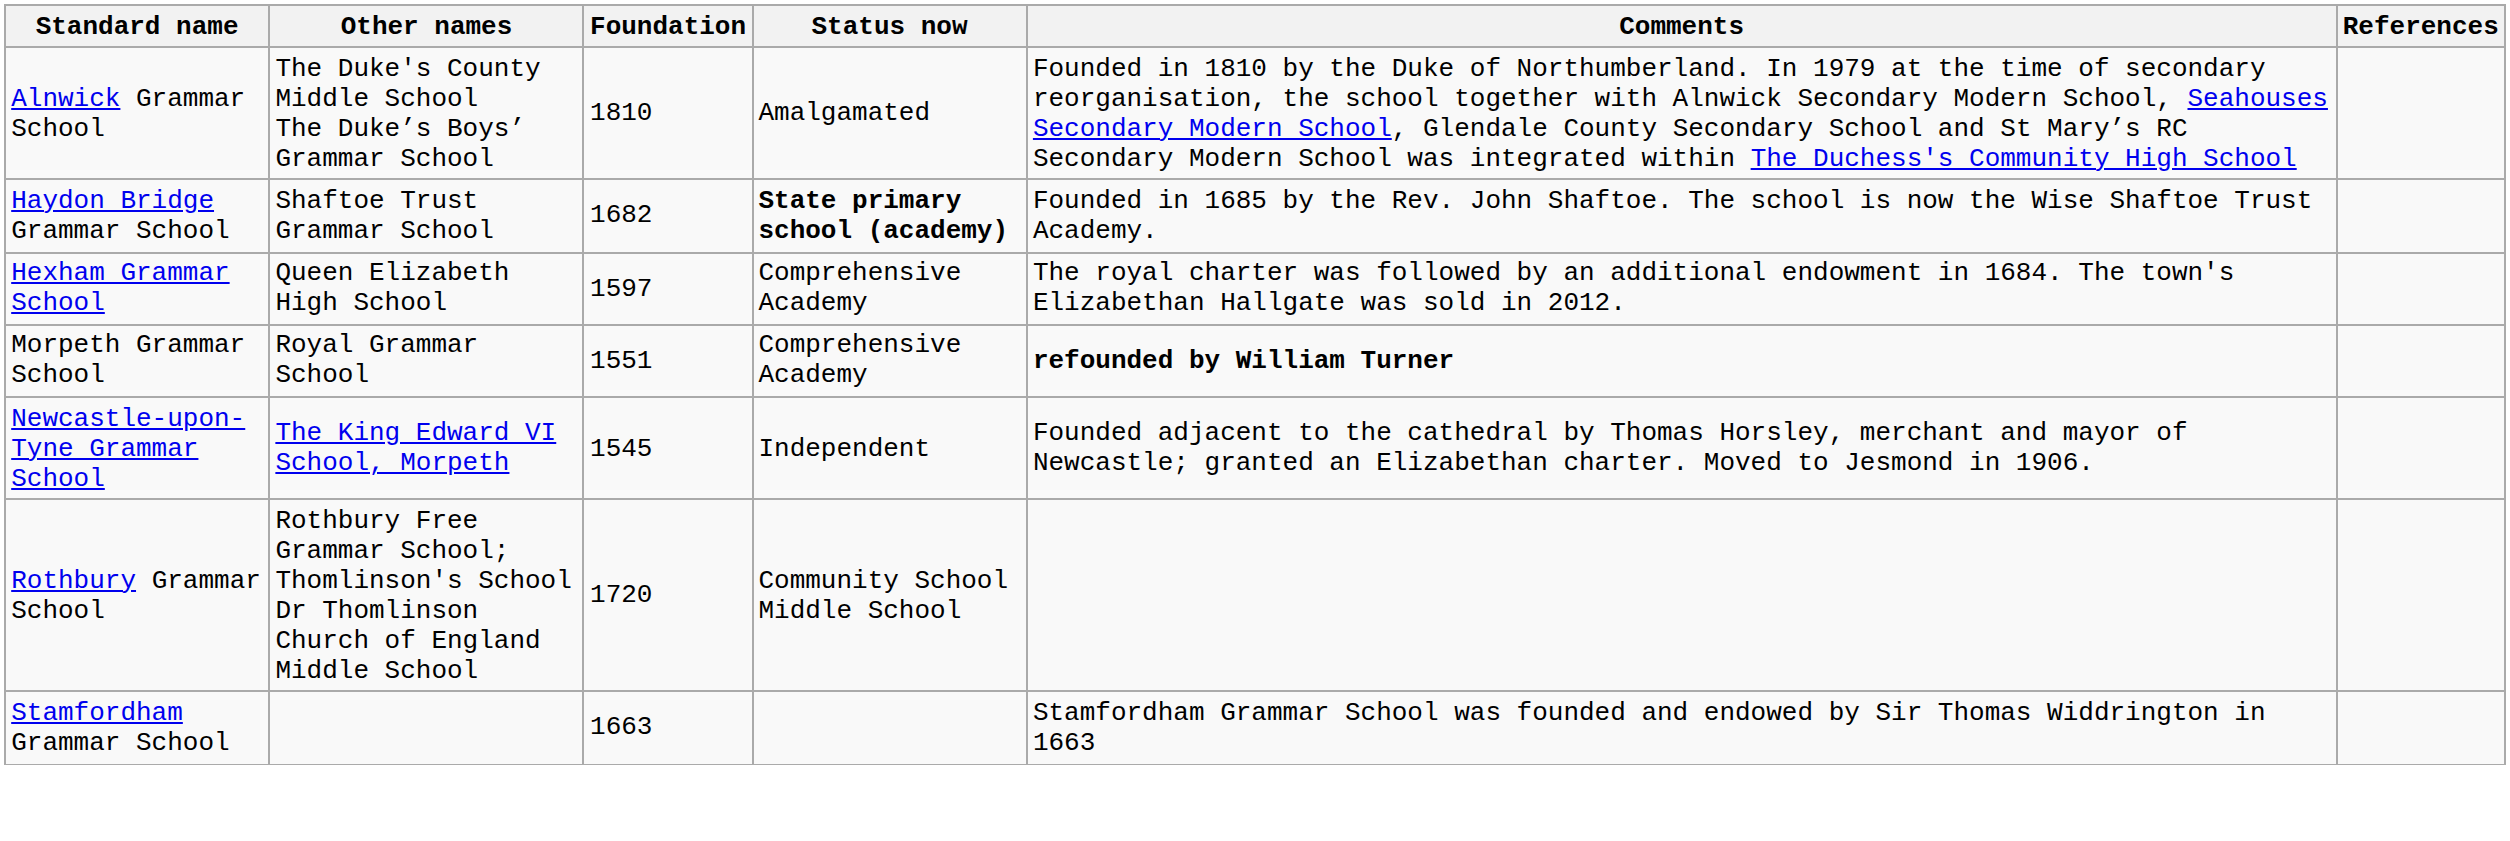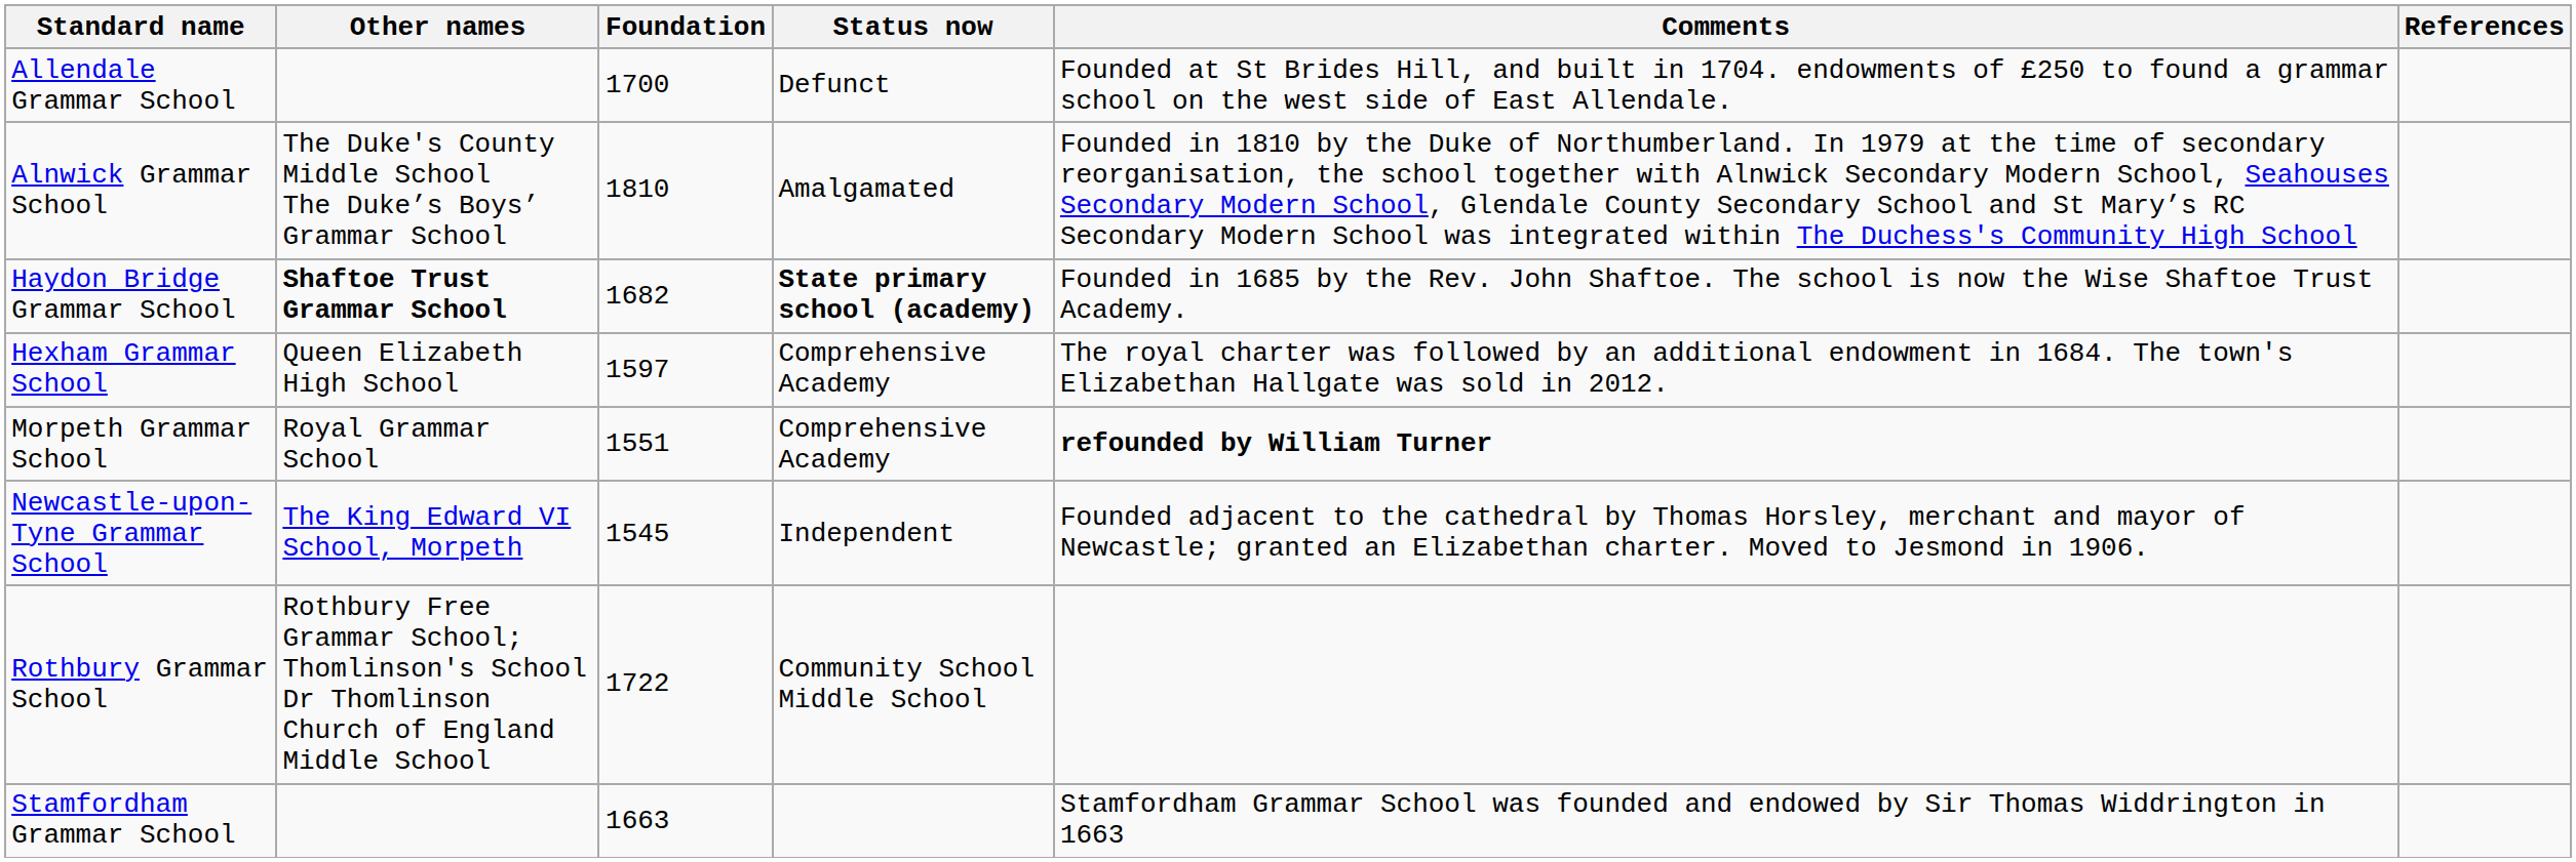 <table class="wikitable">
 <tr>
 <th>Standard name</th>
 <th>Other names</th>
 <th>Foundation</th>
 <th>Status now</th>
 <th>Comments</th>
 <th>References</th>
+</tr>
+<tr>
+<td><a href='#'>Allendale</a> Grammar School</td>
+<td></td>
+<td>1700</td>
+<td>Defunct</td>
+<td>Founded at St Brides Hill, and built in 1704. endowments of £250 to found a grammar school on the west side of East Allendale.</td>
+<td></td>
 </tr>
 <tr>
 <td><a href='#'>Alnwick</a> Grammar School</td>
 <td>The Duke's County Middle School<br>The Duke’s Boys’ Grammar School</td>
 <td>1810</td>
 <td>Amalgamated</td>
 <td>Founded in 1810 by the Duke of Northumberland. In 1979 at the time of secondary reorganisation, the school together with Alnwick Secondary Modern School, <a href='#'>Seahouses Secondary Modern School</a>, Glendale County Secondary School and St Mary’s RC Secondary Modern School was integrated within <a href='#'>The Duchess's Community High School</a></td>
 <td></td>
 </tr>
 <tr>
 <td><a href='#'>Haydon Bridge</a> Grammar School</td>
-<td>Shaftoe Trust Grammar School</td>
+<td><strong>Shaftoe Trust Grammar School</strong></td>
 <td>1682</td>
 <td><strong>State primary school (academy)</strong></td>
 <td>Founded in 1685 by the Rev. John Shaftoe.  The school is now the Wise Shaftoe Trust Academy.</td>
 </tr>
 <tr>
 <td><a href='#'>Hexham Grammar School</a></td>
 <td>Queen Elizabeth High School</td>
 <td>1597</td>
 <td>Comprehensive Academy</td>
 <td>The royal charter was followed by an additional endowment in 1684. The town's Elizabethan Hallgate was sold in 2012.</td>
 <td></td>
 </tr>
 <tr>
 <td>Morpeth Grammar School</td>
 <td>Royal Grammar School</td>
 <td>1551</td>
 <td>Comprehensive Academy</td>
 <td><strong>refounded by William Turner</strong></td>
 <td></td>
 </tr>
 <tr>
 <td><a href='#'>Newcastle-upon-Tyne Grammar School</a></td>
 <td><a href='#'>The King Edward VI School, Morpeth</a></td>
 <td>1545</td>
 <td>Independent</td>
 <td>Founded adjacent to the cathedral by Thomas Horsley, merchant and mayor of Newcastle; granted an Elizabethan charter. Moved to Jesmond in 1906.</td>
 <td></td>
 </tr>
 <tr>
 <td><a href='#'>Rothbury</a> Grammar School</td>
 <td>Rothbury Free Grammar School;<br>Thomlinson's School<br>Dr Thomlinson Church of England Middle School</td>
-<td>1720</td>
+<td>1722</td>
 <td>Community School<br>Middle School</td>
 <td></td>
 <td></td>
 </tr>
 <tr>
 <td><a href='#'>Stamfordham</a> Grammar School</td>
 <td></td>
 <td>1663</td>
 <td></td>
 <td>Stamfordham Grammar School was founded and endowed by Sir Thomas Widdrington in 1663</td>
 <td></td>
 </tr>
 </table>
